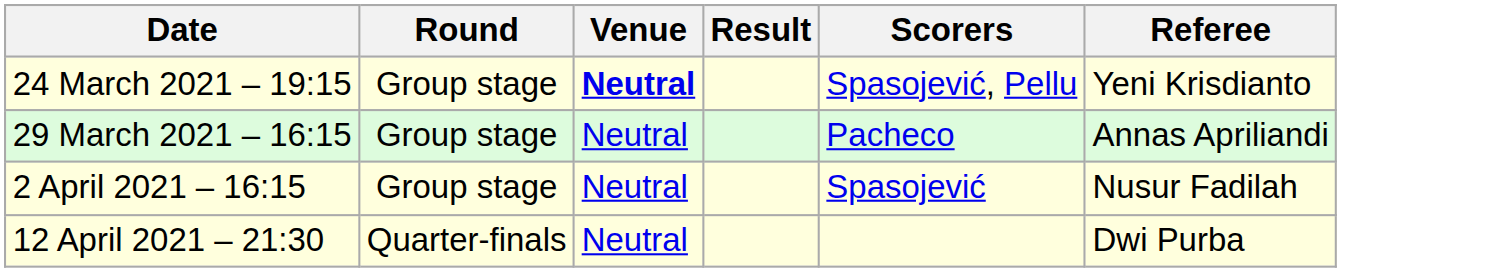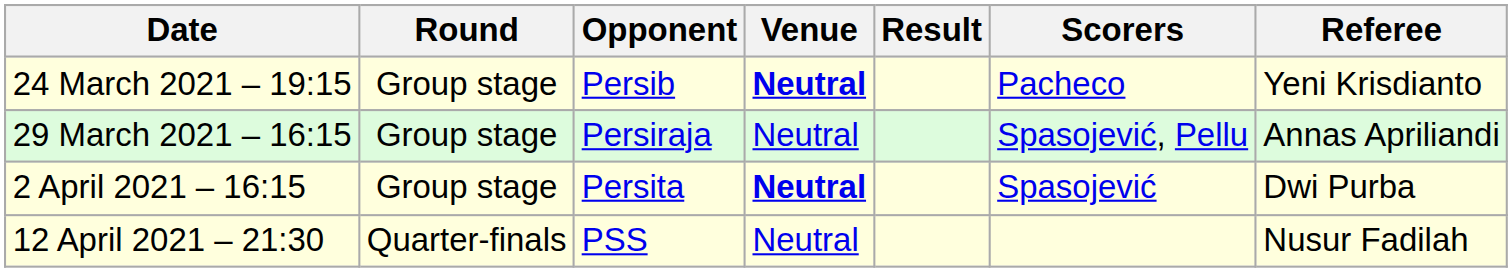 <table class="wikitable">
 <tr>
 <th>Date</th>
 <th>Round</th>
+<th>Opponent</th>
 <th>Venue</th>
 <th>Result</th>
 <th>Scorers</th>
 <th>Referee</th>
 </tr>
 <tr bgcolor = "#FFFFDD">
 <td>24 March 2021 – 19:15</td>
 <td align="center">Group stage</td>
+<td><a href='#'>Persib</a></td>
 <td><strong><a href='#'>Neutral</a></strong></td>
 <td></td>
-<td><a href='#'>Spasojević</a>, <a href='#'>Pellu</a></td>
+<td><a href='#'>Pacheco</a></td>
 <td>Yeni Krisdianto</td>
 </tr>
 <tr bgcolor = "#DDFCDD">
 <td>29 March 2021 – 16:15</td>
 <td align="center">Group stage</td>
+<td><a href='#'>Persiraja</a></td>
 <td><a href='#'>Neutral</a></td>
 <td></td>
-<td><a href='#'>Pacheco</a></td>
+<td><a href='#'>Spasojević</a>, <a href='#'>Pellu</a></td>
 <td>Annas Apriliandi</td>
 </tr>
 <tr bgcolor = "#FFFFDD">
 <td>2 April 2021 – 16:15</td>
 <td align="center">Group stage</td>
-<td><a href='#'>Neutral</a></td>
+<td><a href='#'>Persita</a></td>
+<td><strong><a href='#'>Neutral</a></strong></td>
 <td></td>
 <td><a href='#'>Spasojević</a></td>
-<td>Nusur Fadilah</td>
+<td>Dwi Purba</td>
 </tr>
 <tr bgcolor = "#FFFFDD">
 <td>12 April 2021 – 21:30</td>
 <td align="center">Quarter-finals</td>
+<td><a href='#'>PSS</a></td>
 <td><a href='#'>Neutral</a></td>
 <td> </td>
 <td></td>
-<td>Dwi Purba</td>
+<td>Nusur Fadilah</td>
 </tr>
 </table>
